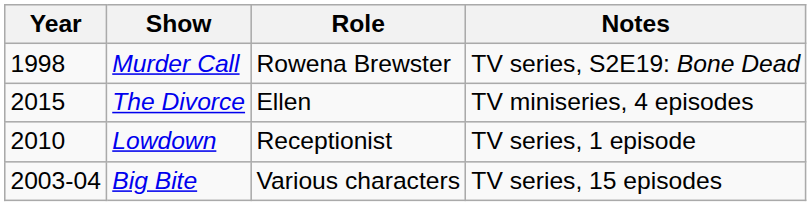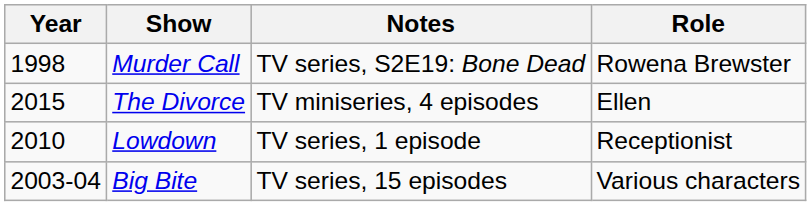 <table class="wikitable">
 <tr>
 <th>Year</th>
 <th>Show</th>
+<th>Notes</th>
 <th>Role</th>
-<th>Notes</th>
 </tr>
 <tr>
 <td>1998</td>
 <td><em><a href='#'>Murder Call</a></em></td>
+<td>TV series, S2E19: <em>Bone Dead</em></td>
 <td>Rowena Brewster</td>
-<td>TV series, S2E19: <em>Bone Dead</em></td>
 </tr>
 <tr>
 <td>2015</td>
 <td><em><a href='#'>The Divorce</a></em></td>
+<td>TV miniseries, 4 episodes</td>
 <td>Ellen</td>
-<td>TV miniseries, 4 episodes</td>
 </tr>
 <tr>
 <td>2010</td>
 <td><em><a href='#'>Lowdown</a></em></td>
+<td>TV series, 1 episode</td>
 <td>Receptionist</td>
-<td>TV series, 1 episode</td>
 </tr>
 <tr>
 <td>2003-04</td>
 <td><em><a href='#'>Big Bite</a></em></td>
+<td>TV series, 15 episodes</td>
 <td>Various characters</td>
-<td>TV series, 15 episodes</td>
 </tr>
 </table>
